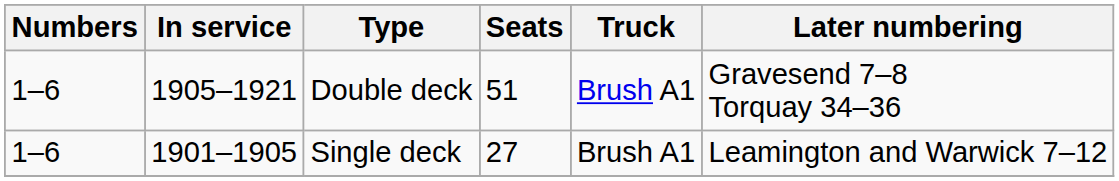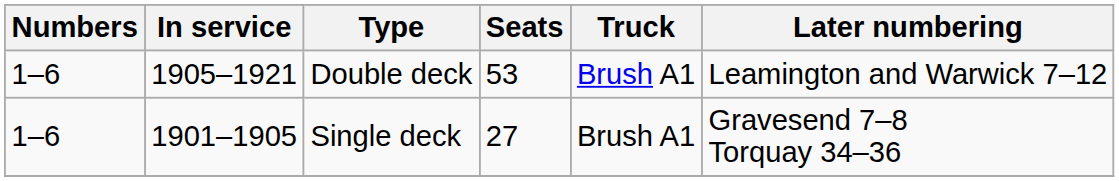 <table class="wikitable">
 <tr>
 <th>Numbers</th>
 <th>In service</th>
 <th>Type</th>
 <th>Seats</th>
 <th>Truck</th>
 <th>Later numbering</th>
 </tr>
 <tr>
 <td>1–6</td>
 <td>1905–1921</td>
 <td>Double deck</td>
-<td>51</td>
+<td>53</td>
 <td><a href='#'>Brush</a> A1</td>
-<td>Gravesend 7–8<br>Torquay 34–36</td>
+<td>Leamington and Warwick 7–12</td>
 </tr>
 <tr>
 <td>1–6</td>
 <td>1901–1905</td>
 <td>Single deck</td>
 <td>27</td>
 <td>Brush A1</td>
-<td>Leamington and Warwick 7–12</td>
+<td>Gravesend 7–8<br>Torquay 34–36</td>
 </tr>
 <tr>
 </tr>
 </table>
